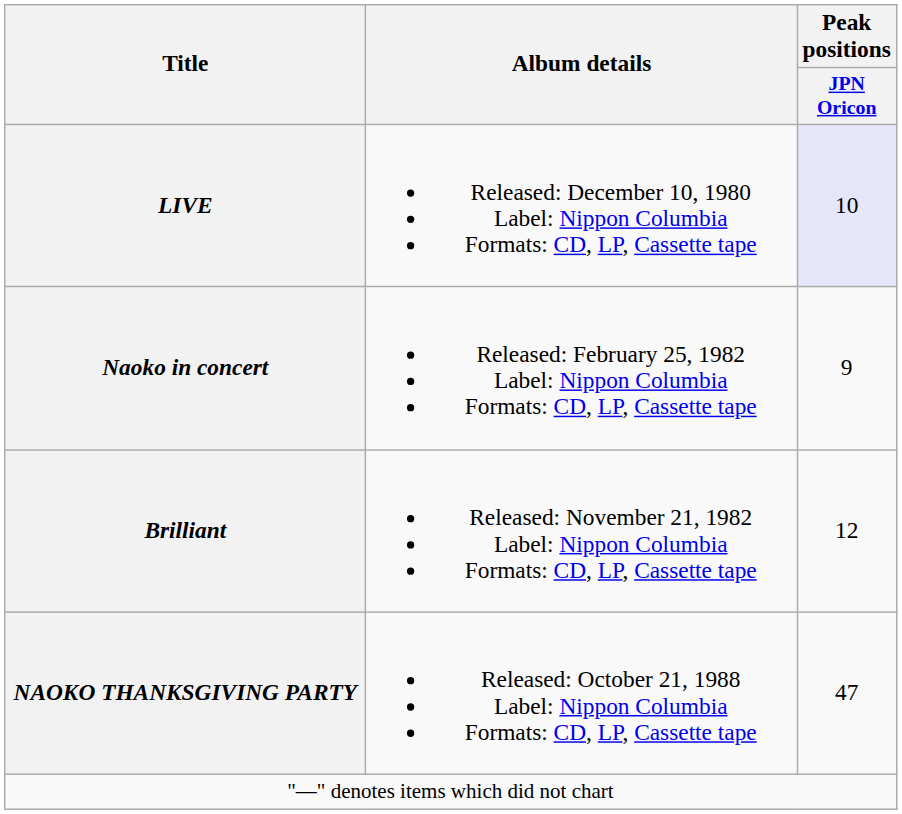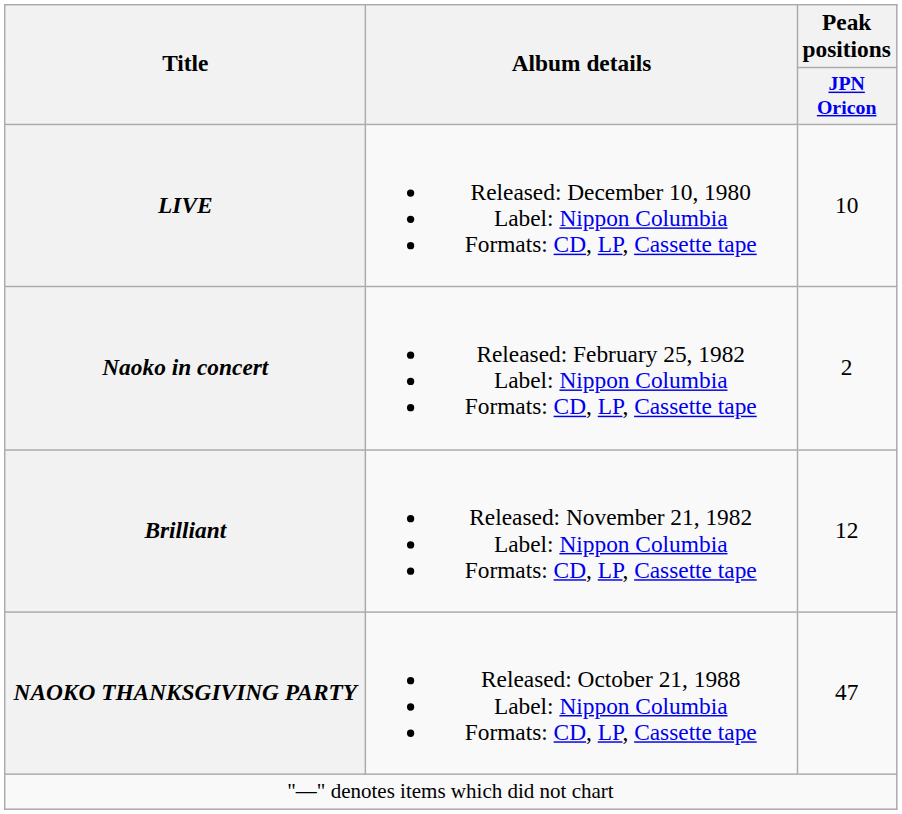 <table class="wikitable plainrowheaders" style="text-align:center;">
 <tr>
 <th style="width:15em;" rowspan="2">Title</th>
 <th style="width:18em;" rowspan="2">Album details</th>
 <th colspan="1">Peak positions</th>
 </tr>
 <tr>
 <th style="width:3em;font-size:85%"><a href='#'>JPN<br>Oricon</a><br></th>
 </tr>
 <tr>
 <th scope="row"><em>LIVE</em></th>
 <td><br><ul><li>Released: December 10, 1980</li><li>Label: <a href='#'>Nippon Columbia</a></li><li>Formats: <a href='#'>CD</a>, <a href='#'>LP</a>, <a href='#'>Cassette tape</a></li></ul></td>
-<td style="background: lavender;">10</td>
+<td>10</td>
 </tr>
 <tr>
 <th scope="row"><em>Naoko in concert</em></th>
 <td><br><ul><li>Released: February 25, 1982</li><li>Label: <a href='#'>Nippon Columbia</a></li><li>Formats: <a href='#'>CD</a>, <a href='#'>LP</a>, <a href='#'>Cassette tape</a></li></ul></td>
-<td>9</td>
+<td>2</td>
 </tr>
 <tr>
 <th scope="row"><em>Brilliant</em></th>
 <td><br><ul><li>Released: November 21, 1982</li><li>Label: <a href='#'>Nippon Columbia</a></li><li>Formats: <a href='#'>CD</a>, <a href='#'>LP</a>, <a href='#'>Cassette tape</a></li></ul></td>
 <td>12</td>
 </tr>
 <tr>
 <th scope="row"><em>NAOKO THANKSGIVING PARTY</em></th>
 <td><br><ul><li>Released: October 21, 1988</li><li>Label: <a href='#'>Nippon Columbia</a></li><li>Formats: <a href='#'>CD</a>, <a href='#'>LP</a>, <a href='#'>Cassette tape</a></li></ul></td>
 <td>47</td>
 </tr>
 <tr>
 <td colspan="11" align="center" style="font-size:90%;">"—" denotes items which did not chart</td>
 </tr>
 </table>
